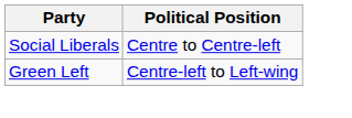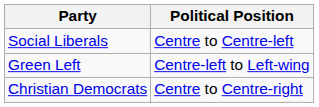 <table class="wikitable mw-collapsible mw-collapsed">
 <tr>
 <th>Party</th>
 <th>Political Position</th>
 </tr>
 <tr>
 <td><a href='#'>Social Liberals</a></td>
 <td><a href='#'>Centre</a> to <a href='#'>Centre-left</a></td>
 </tr>
 <tr>
 <td><a href='#'>Green Left</a></td>
 <td><a href='#'>Centre-left</a> to <a href='#'>Left-wing</a></td>
 </tr>
+<tr>
+<td><a href='#'>Christian Democrats</a></td>
+<td><a href='#'>Centre</a> to <a href='#'>Centre-right</a></td>
+</tr>
 </table>
